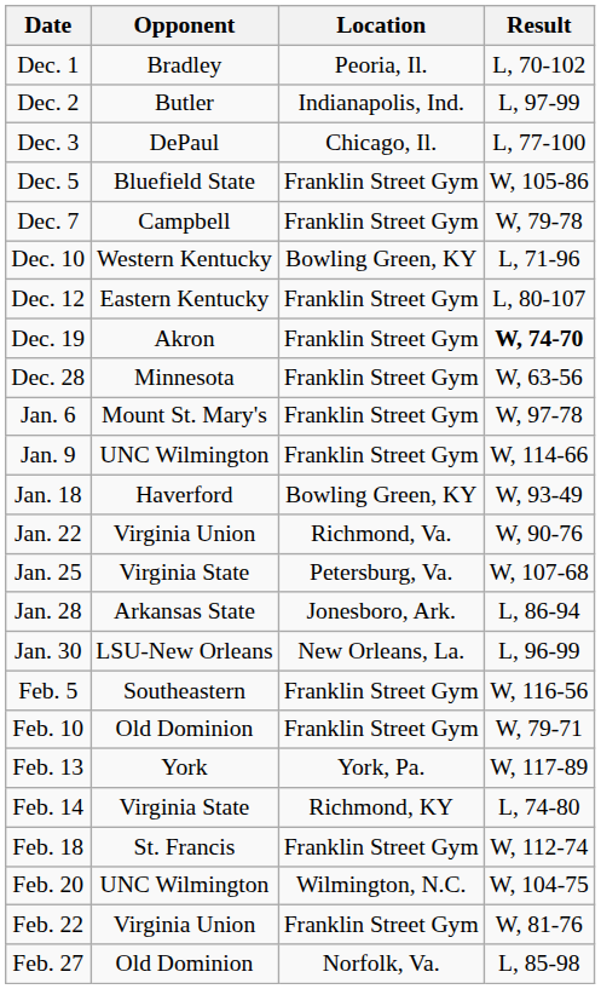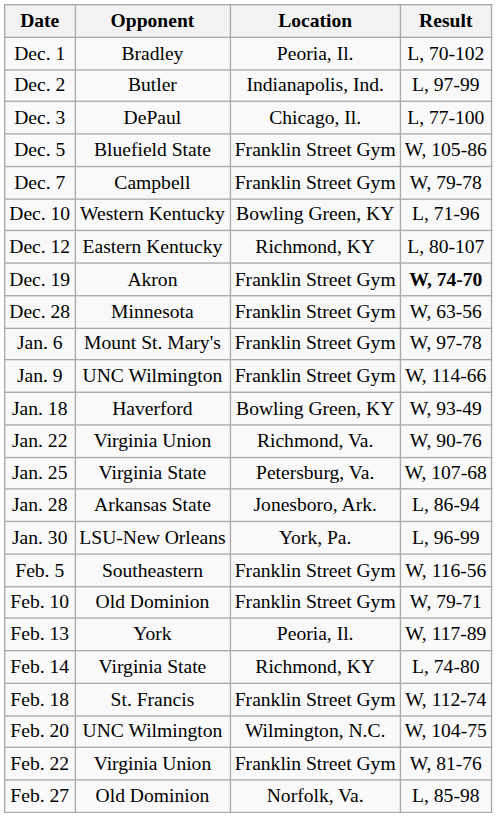 <table class="wikitable" style="text-align: center; font-size: 90%;">
 <tr>
 <th>Date</th>
 <th>Opponent</th>
 <th>Location</th>
 <th>Result</th>
 </tr>
 <tr>
 <td>Dec. 1</td>
 <td>Bradley</td>
 <td>Peoria, Il.</td>
 <td>L, 70-102</td>
 </tr>
 <tr>
 <td>Dec. 2</td>
 <td>Butler</td>
 <td>Indianapolis, Ind.</td>
 <td>L, 97-99</td>
 </tr>
 <tr>
 <td>Dec. 3</td>
 <td>DePaul</td>
 <td>Chicago, Il.</td>
 <td>L, 77-100</td>
 </tr>
 <tr>
 <td>Dec. 5</td>
 <td>Bluefield State</td>
 <td>Franklin Street Gym</td>
 <td>W, 105-86</td>
 </tr>
 <tr>
 <td>Dec. 7</td>
 <td>Campbell</td>
 <td>Franklin Street Gym</td>
 <td>W, 79-78</td>
 </tr>
 <tr>
 <td>Dec. 10</td>
 <td>Western Kentucky</td>
 <td>Bowling Green, KY</td>
 <td>L, 71-96</td>
 </tr>
 <tr>
 <td>Dec. 12</td>
 <td>Eastern Kentucky</td>
-<td>Franklin Street Gym</td>
+<td>Richmond, KY</td>
 <td>L, 80-107</td>
 </tr>
 <tr>
 <td>Dec. 19</td>
 <td>Akron</td>
 <td>Franklin Street Gym</td>
 <td><strong>W, 74-70</strong></td>
 </tr>
 <tr>
 <td>Dec. 28</td>
 <td>Minnesota</td>
 <td>Franklin Street Gym</td>
 <td>W, 63-56</td>
 </tr>
 <tr>
 <td>Jan. 6</td>
 <td>Mount St. Mary's</td>
 <td>Franklin Street Gym</td>
 <td>W, 97-78</td>
 </tr>
 <tr>
 <td>Jan. 9</td>
 <td>UNC Wilmington</td>
 <td>Franklin Street Gym</td>
 <td>W, 114-66</td>
 </tr>
 <tr>
 <td>Jan. 18</td>
 <td>Haverford</td>
 <td>Bowling Green, KY</td>
 <td>W, 93-49</td>
 </tr>
 <tr>
 <td>Jan. 22</td>
 <td>Virginia Union</td>
 <td>Richmond, Va.</td>
 <td>W, 90-76</td>
 </tr>
 <tr>
 <td>Jan. 25</td>
 <td>Virginia State</td>
 <td>Petersburg, Va.</td>
 <td>W, 107-68</td>
 </tr>
 <tr>
 <td>Jan. 28</td>
 <td>Arkansas State</td>
 <td>Jonesboro, Ark.</td>
 <td>L, 86-94</td>
 </tr>
 <tr>
 <td>Jan. 30</td>
 <td>LSU-New Orleans</td>
-<td>New Orleans, La.</td>
+<td>York, Pa.</td>
 <td>L, 96-99</td>
 </tr>
 <tr>
 <td>Feb. 5</td>
 <td>Southeastern</td>
 <td>Franklin Street Gym</td>
 <td>W, 116-56</td>
 </tr>
 <tr>
 <td>Feb. 10</td>
 <td>Old Dominion</td>
 <td>Franklin Street Gym</td>
 <td>W, 79-71</td>
 </tr>
 <tr>
 <td>Feb. 13</td>
 <td>York</td>
-<td>York, Pa.</td>
+<td>Peoria, Il.</td>
 <td>W, 117-89</td>
 </tr>
 <tr>
 <td>Feb. 14</td>
 <td>Virginia State</td>
 <td>Richmond, KY</td>
 <td>L, 74-80</td>
 </tr>
 <tr>
 <td>Feb. 18</td>
 <td>St. Francis</td>
 <td>Franklin Street Gym</td>
 <td>W, 112-74</td>
 </tr>
 <tr>
 <td>Feb. 20</td>
 <td>UNC Wilmington</td>
 <td>Wilmington, N.C.</td>
 <td>W, 104-75</td>
 </tr>
 <tr>
 <td>Feb. 22</td>
 <td>Virginia Union</td>
 <td>Franklin Street Gym</td>
 <td>W, 81-76</td>
 </tr>
 <tr>
 <td>Feb. 27</td>
 <td>Old Dominion</td>
 <td>Norfolk, Va.</td>
 <td>L, 85-98</td>
 </tr>
 </table>
